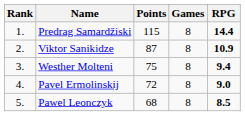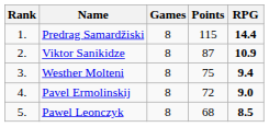 <table class="wikitable" style="text-align: center;">
 <tr>
 <th>Rank</th>
 <th>Name</th>
+<th>Games</th>
 <th>Points</th>
-<th>Games</th>
 <th width=40>RPG</th>
 </tr>
 <tr>
 <td>1.</td>
 <td align="left"> <a href='#'>Predrag Samardžiski</a></td>
+<td>8</td>
 <td>115</td>
-<td>8</td>
 <td><strong>14.4</strong></td>
 </tr>
 <tr>
 <td>2.</td>
 <td align="left"> <a href='#'>Viktor Sanikidze</a></td>
+<td>8</td>
 <td>87</td>
-<td>8</td>
 <td><strong>10.9</strong></td>
 </tr>
 <tr>
 <td>3.</td>
 <td align="left"> <a href='#'>Westher Molteni</a></td>
+<td>8</td>
 <td>75</td>
-<td>8</td>
 <td><strong>9.4</strong></td>
 </tr>
 <tr>
 <td>4.</td>
 <td align="left"> <a href='#'>Pavel Ermolinskij</a></td>
+<td>8</td>
 <td>72</td>
-<td>8</td>
 <td><strong>9.0</strong></td>
 </tr>
 <tr>
 <td>5.</td>
 <td align="left"> <a href='#'>Pawel Leonczyk</a></td>
+<td>8</td>
 <td>68</td>
-<td>8</td>
 <td><strong>8.5</strong></td>
 </tr>
 </table>
